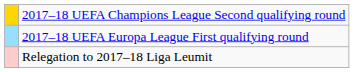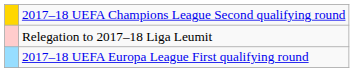 <table class="wikitable">
 <tr>
 <td style="width:10px; background:gold;"></td>
 <td><a href='#'>2017–18 UEFA Champions League Second qualifying round</a></td>
 </tr>
 <tr>
+<td style="width:10px; background:#fcc;"></td>
+<td>Relegation to 2017–18 Liga Leumit</td>
+</tr>
+<tr>
 <td style="width:10px; background:#97DEFF;"></td>
 <td><a href='#'>2017–18 UEFA Europa League First qualifying round</a></td>
 </tr>
-<tr>
-<td style="width:10px; background:#fcc;"></td>
-<td>Relegation to 2017–18 Liga Leumit</td>
-</tr>
 </table>
